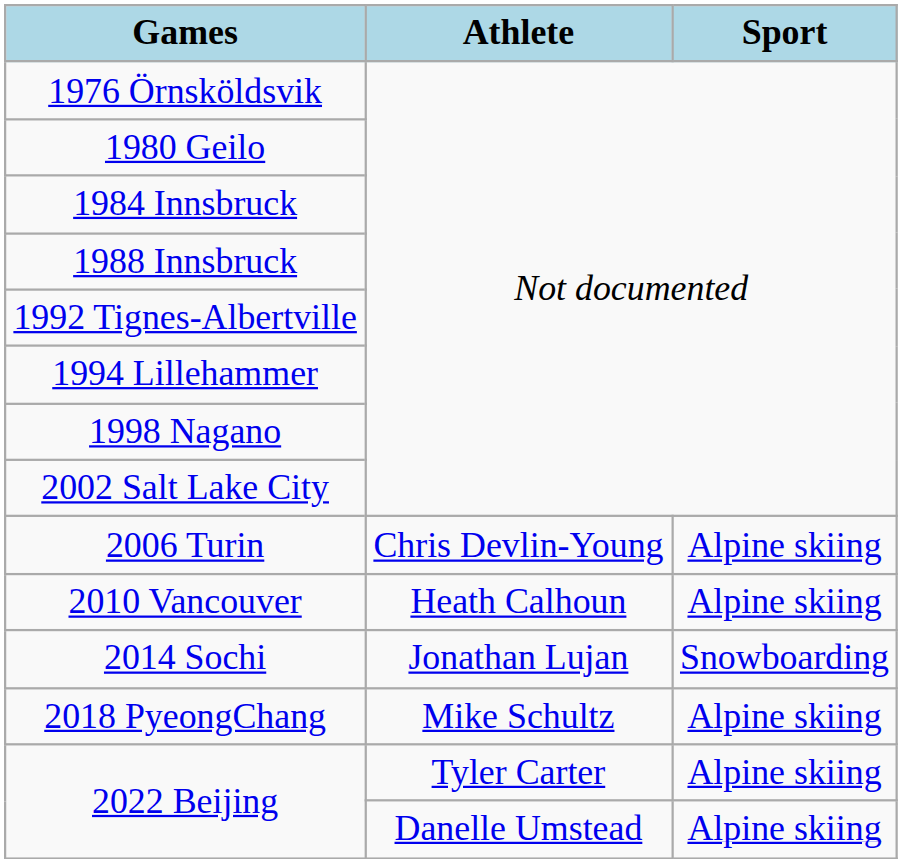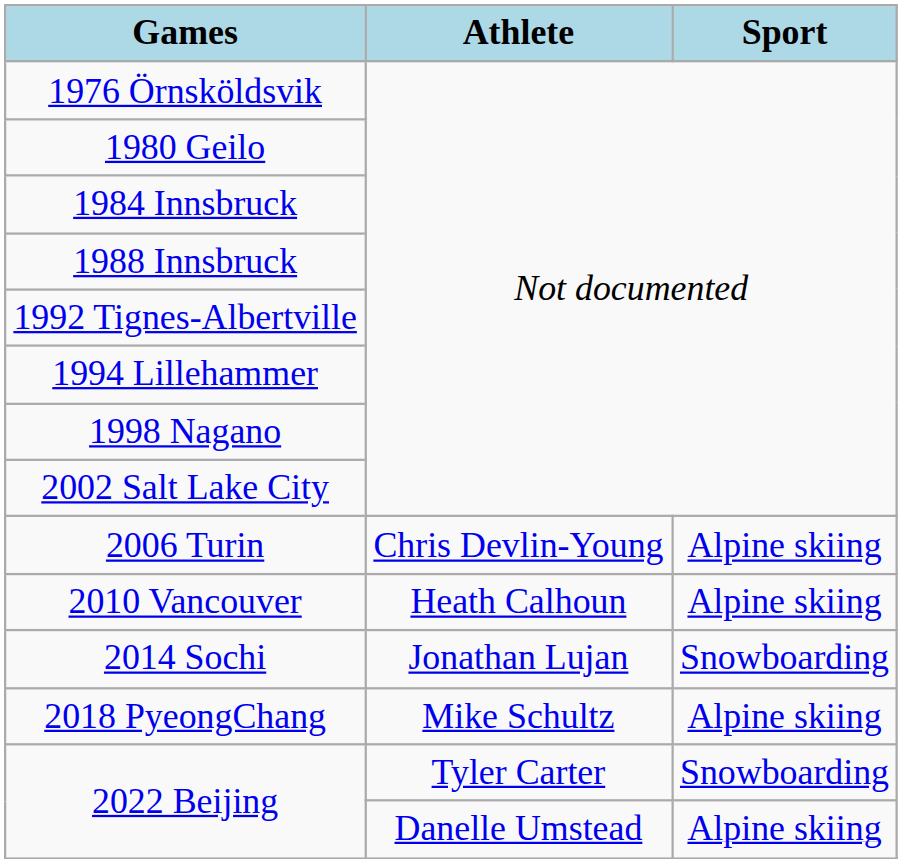 <table class="wikitable" style="text-align:center">
 <tr>
 <th style="background:lightblue;">Games</th>
 <th style="background:lightblue;">Athlete</th>
 <th style="background:lightblue;">Sport</th>
 </tr>
 <tr>
 <td> <a href='#'>1976 Örnsköldsvik</a></td>
 <td colspan="2" rowspan="8"><em>Not documented</em></td>
 </tr>
 <tr>
 <td> <a href='#'>1980 Geilo</a></td>
 </tr>
 <tr>
 <td> <a href='#'>1984 Innsbruck</a></td>
 </tr>
 <tr>
 <td> <a href='#'>1988 Innsbruck</a></td>
 </tr>
 <tr>
 <td> <a href='#'>1992 Tignes-Albertville</a></td>
 </tr>
 <tr>
 <td> <a href='#'>1994 Lillehammer</a></td>
 </tr>
 <tr>
 <td> <a href='#'>1998 Nagano</a></td>
 </tr>
 <tr>
 <td> <a href='#'>2002 Salt Lake City</a></td>
 </tr>
 <tr>
 <td> <a href='#'>2006 Turin</a></td>
 <td><a href='#'>Chris Devlin-Young</a></td>
 <td><a href='#'>Alpine skiing</a></td>
 </tr>
 <tr>
 <td> <a href='#'>2010 Vancouver</a></td>
 <td><a href='#'>Heath Calhoun</a></td>
 <td><a href='#'>Alpine skiing</a></td>
 </tr>
 <tr>
 <td> <a href='#'>2014 Sochi</a></td>
 <td><a href='#'>Jonathan Lujan</a></td>
 <td><a href='#'>Snowboarding</a></td>
 </tr>
 <tr>
 <td> <a href='#'>2018 PyeongChang</a></td>
 <td><a href='#'>Mike Schultz</a></td>
 <td><a href='#'>Alpine skiing</a></td>
 </tr>
 <tr>
 <td rowspan=2> <a href='#'>2022 Beijing</a></td>
 <td><a href='#'>Tyler Carter</a></td>
-<td><a href='#'>Alpine skiing</a></td>
+<td><a href='#'>Snowboarding</a></td>
 </tr>
 <tr>
 <td><a href='#'>Danelle Umstead</a></td>
 <td><a href='#'>Alpine skiing</a></td>
 </tr>
 </table>
